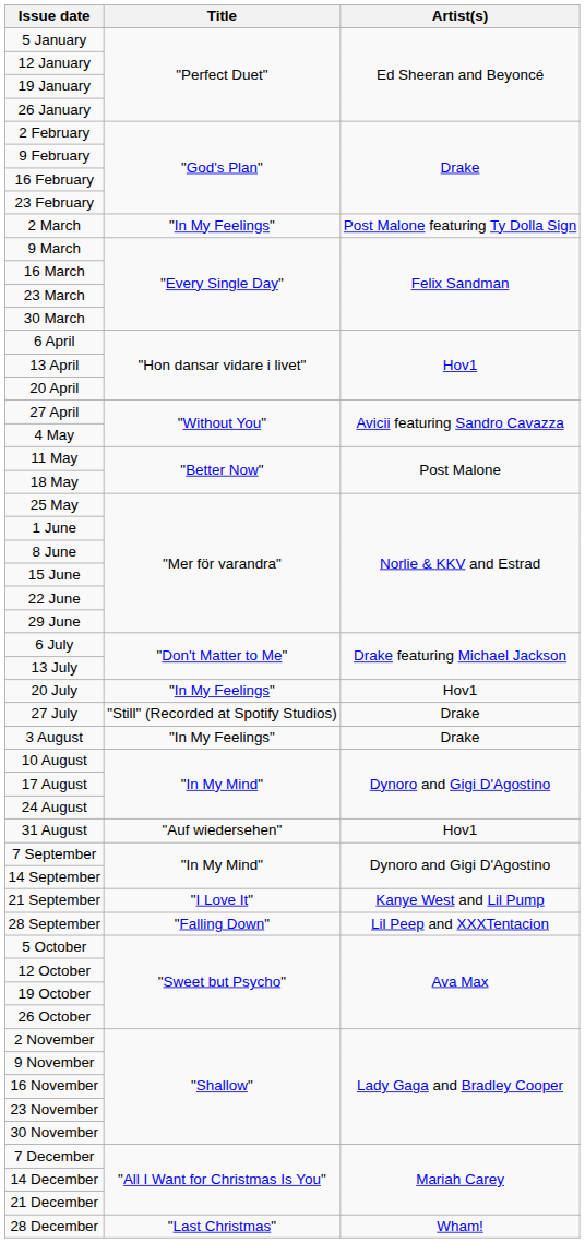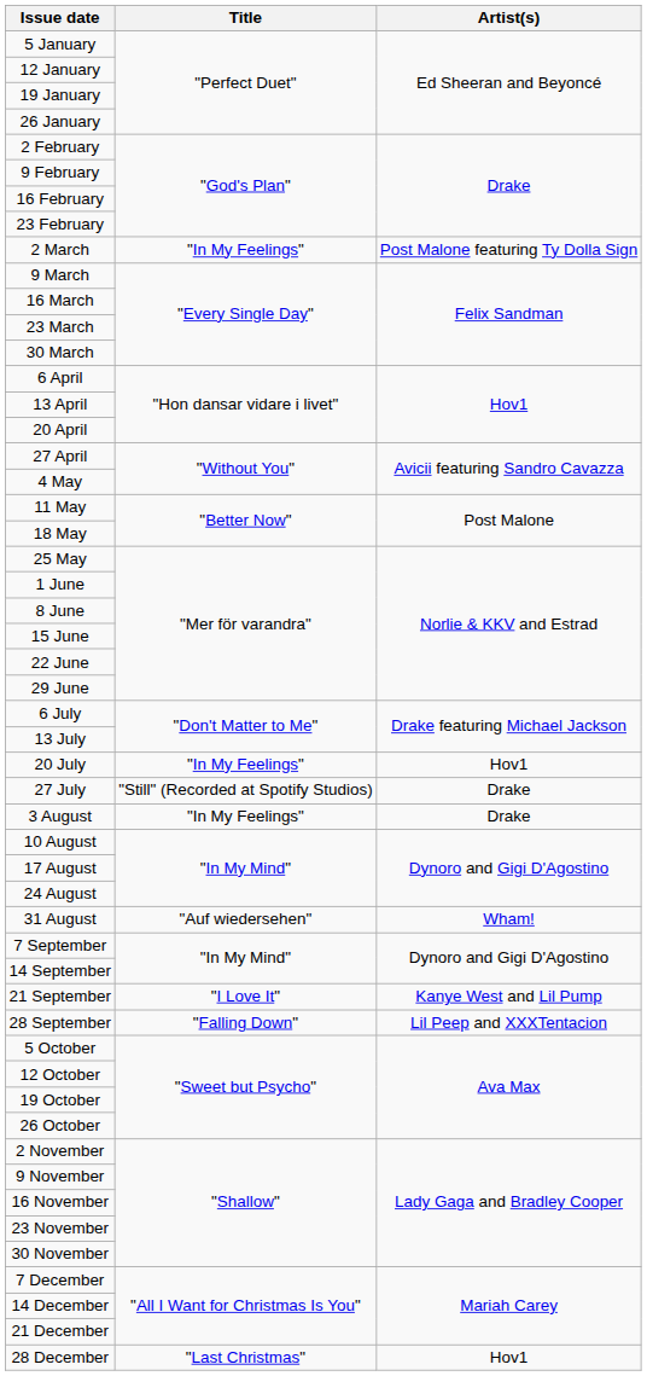 <table class="wikitable" style="text-align:center;">
 <tr>
 <th>Issue date</th>
 <th>Title</th>
 <th>Artist(s)</th>
 </tr>
 <tr>
 <td>5 January</td>
 <td rowspan='4'>"Perfect Duet"</td>
 <td rowspan='4'>Ed Sheeran and Beyoncé</td>
 </tr>
 <tr>
 <td>12 January</td>
 </tr>
 <tr>
 <td>19 January</td>
 </tr>
 <tr>
 <td>26 January</td>
 </tr>
 <tr>
 <td>2 February</td>
 <td rowspan='4'>"<a href='#'>God's Plan</a>"</td>
 <td rowspan='4'><a href='#'>Drake</a></td>
 </tr>
 <tr>
 <td>9 February</td>
 </tr>
 <tr>
 <td>16 February</td>
 </tr>
 <tr>
 <td>23 February</td>
 </tr>
 <tr>
 <td>2 March</td>
 <td>"<a href='#'>In My Feelings</a>"</td>
 <td><a href='#'>Post Malone</a> featuring <a href='#'>Ty Dolla Sign</a></td>
 </tr>
 <tr>
 <td>9 March</td>
 <td rowspan='4'>"<a href='#'>Every Single Day</a>"</td>
 <td rowspan='4'><a href='#'>Felix Sandman</a></td>
 </tr>
 <tr>
 <td>16 March</td>
 </tr>
 <tr>
 <td>23 March</td>
 </tr>
 <tr>
 <td>30 March</td>
 </tr>
 <tr>
 <td>6 April</td>
 <td rowspan='3'>"Hon dansar vidare i livet"</td>
 <td rowspan='3'><a href='#'>Hov1</a></td>
 </tr>
 <tr>
 <td>13 April</td>
 </tr>
 <tr>
 <td>20 April</td>
 </tr>
 <tr>
 <td>27 April</td>
 <td rowspan='2'>"<a href='#'>Without You</a>"</td>
 <td rowspan='2'><a href='#'>Avicii</a> featuring <a href='#'>Sandro Cavazza</a></td>
 </tr>
 <tr>
 <td>4 May</td>
 </tr>
 <tr>
 <td>11 May</td>
 <td rowspan='2'>"<a href='#'>Better Now</a>"</td>
 <td rowspan='2'>Post Malone</td>
 </tr>
 <tr>
 <td>18 May</td>
 </tr>
 <tr>
 <td>25 May</td>
 <td rowspan='6'>"Mer för varandra"</td>
 <td rowspan='6'><a href='#'>Norlie & KKV</a> and Estrad</td>
 </tr>
 <tr>
 <td>1 June</td>
 </tr>
 <tr>
 <td>8 June</td>
 </tr>
 <tr>
 <td>15 June</td>
 </tr>
 <tr>
 <td>22 June</td>
 </tr>
 <tr>
 <td>29 June</td>
 </tr>
 <tr>
 <td>6 July</td>
 <td rowspan='2'>"<a href='#'>Don't Matter to Me</a>"</td>
 <td rowspan='2'><a href='#'>Drake</a> featuring <a href='#'>Michael Jackson</a></td>
 </tr>
 <tr>
 <td>13 July</td>
 </tr>
 <tr>
 <td>20 July</td>
 <td>"<a href='#'>In My Feelings</a>"</td>
 <td>Hov1</td>
 </tr>
 <tr>
 <td>27 July</td>
 <td>"Still" (Recorded at Spotify Studios)</td>
 <td>Drake</td>
 </tr>
 <tr>
 <td>3 August</td>
 <td>"In My Feelings"</td>
 <td>Drake</td>
 </tr>
 <tr>
 <td>10 August</td>
 <td rowspan='3'>"<a href='#'>In My Mind</a>"</td>
 <td rowspan='3'><a href='#'>Dynoro</a> and <a href='#'>Gigi D'Agostino</a></td>
 </tr>
 <tr>
 <td>17 August</td>
 </tr>
 <tr>
 <td>24 August</td>
 </tr>
 <tr>
 <td>31 August</td>
 <td>"Auf wiedersehen"</td>
-<td>Hov1</td>
+<td><a href='#'>Wham!</a></td>
 </tr>
 <tr>
 <td>7 September</td>
 <td rowspan='2'>"In My Mind"</td>
 <td rowspan='2'>Dynoro and Gigi D'Agostino</td>
 </tr>
 <tr>
 <td>14 September</td>
 </tr>
 <tr>
 <td>21 September</td>
 <td>"<a href='#'>I Love It</a>"</td>
 <td><a href='#'>Kanye West</a> and <a href='#'>Lil Pump</a></td>
 </tr>
 <tr>
 <td>28 September</td>
 <td>"<a href='#'>Falling Down</a>"</td>
 <td><a href='#'>Lil Peep</a> and <a href='#'>XXXTentacion</a></td>
 </tr>
 <tr>
 <td>5 October</td>
 <td rowspan='4'>"<a href='#'>Sweet but Psycho</a>"</td>
 <td rowspan='4'><a href='#'>Ava Max</a></td>
 </tr>
 <tr>
 <td>12 October</td>
 </tr>
 <tr>
 <td>19 October</td>
 </tr>
 <tr>
 <td>26 October</td>
 </tr>
 <tr>
 <td>2 November</td>
 <td rowspan='5'>"<a href='#'>Shallow</a>"</td>
 <td rowspan='5'><a href='#'>Lady Gaga</a> and <a href='#'>Bradley Cooper</a></td>
 </tr>
 <tr>
 <td>9 November</td>
 </tr>
 <tr>
 <td>16 November</td>
 </tr>
 <tr>
 <td>23 November</td>
 </tr>
 <tr>
 <td>30 November</td>
 </tr>
 <tr>
 <td>7 December</td>
 <td rowspan='3'>"<a href='#'>All I Want for Christmas Is You</a>"</td>
 <td rowspan='3'><a href='#'>Mariah Carey</a></td>
 </tr>
 <tr>
 <td>14 December</td>
 </tr>
 <tr>
 <td>21 December</td>
 </tr>
 <tr>
 <td>28 December</td>
 <td>"<a href='#'>Last Christmas</a>"</td>
-<td><a href='#'>Wham!</a></td>
+<td>Hov1</td>
 </tr>
 </table>
